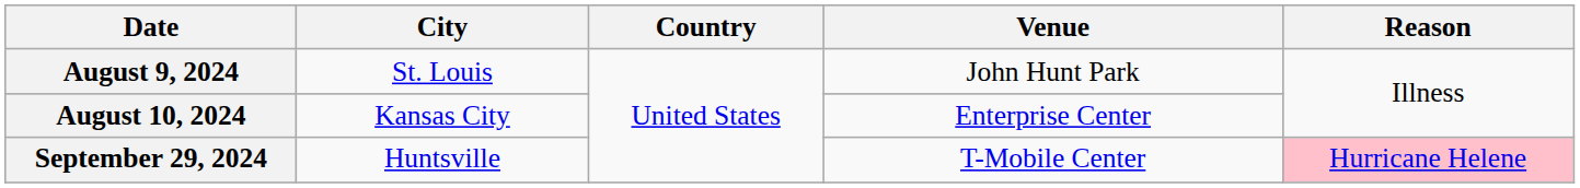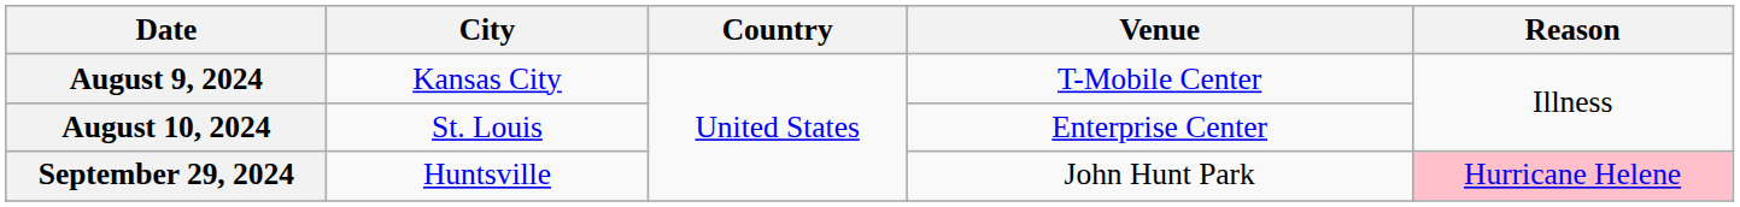 <table class="wikitable plainrowheaders" style="text-align:center;">
 <tr>
 <th scope="col" style="width:10em;">Date</th>
 <th scope="col" style="width:10em;">City</th>
 <th scope="col" style="width:8em;">Country</th>
 <th scope="col" style="width:16em;">Venue</th>
 <th scope="col" style="width:10em;">Reason</th>
 </tr>
 <tr>
 <th scope="row">August 9, 2024</th>
-<td><a href='#'>St. Louis</a></td>
+<td><a href='#'>Kansas City</a></td>
 <td rowspan="3"><a href='#'>United States</a></td>
-<td>John Hunt Park</td>
+<td><a href='#'>T-Mobile Center</a></td>
 <td rowspan="2">Illness</td>
 </tr>
 <tr>
 <th scope="row">August 10, 2024</th>
-<td><a href='#'>Kansas City</a></td>
+<td><a href='#'>St. Louis</a></td>
 <td><a href='#'>Enterprise Center</a></td>
 </tr>
 <tr>
 <th scope="row">September 29, 2024</th>
 <td><a href='#'>Huntsville</a></td>
-<td><a href='#'>T-Mobile Center</a></td>
+<td>John Hunt Park</td>
 <td style="background: pink;"><a href='#'>Hurricane Helene</a></td>
 </tr>
 </table>
